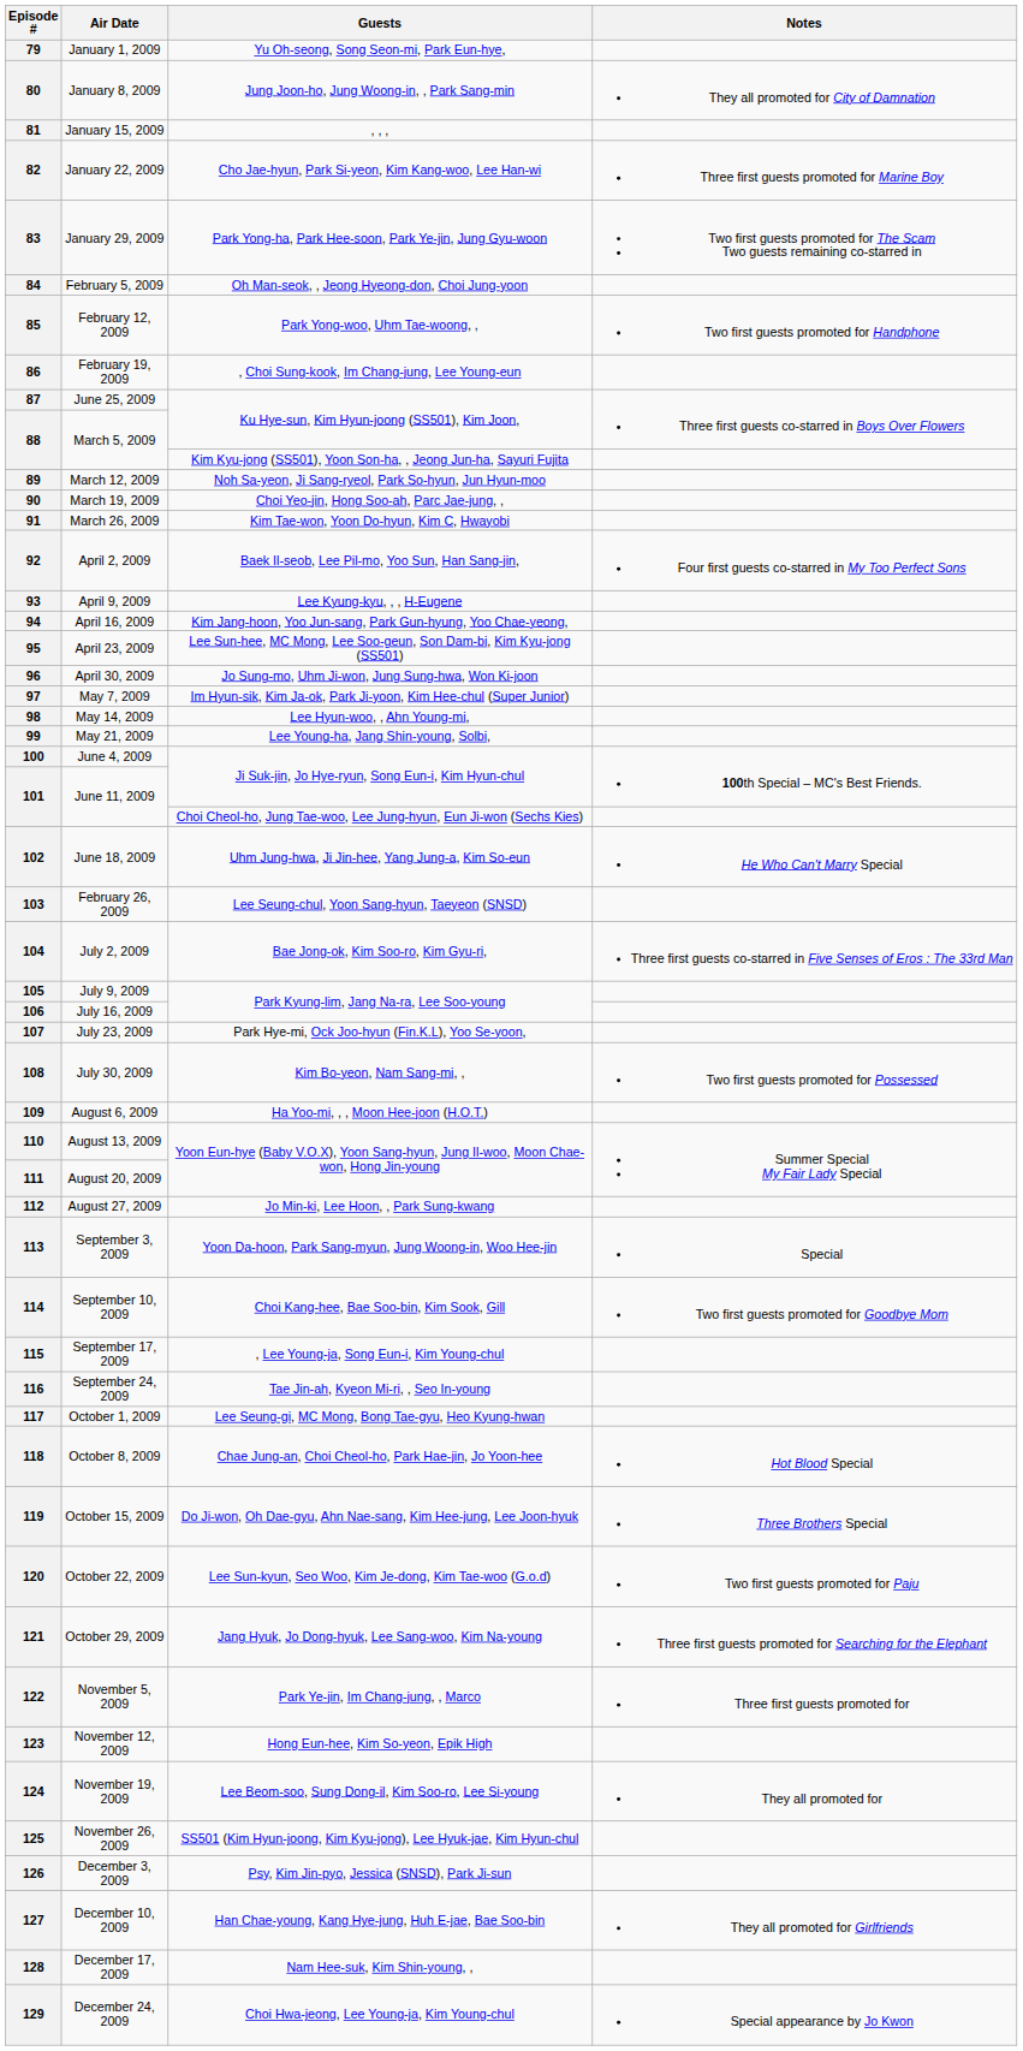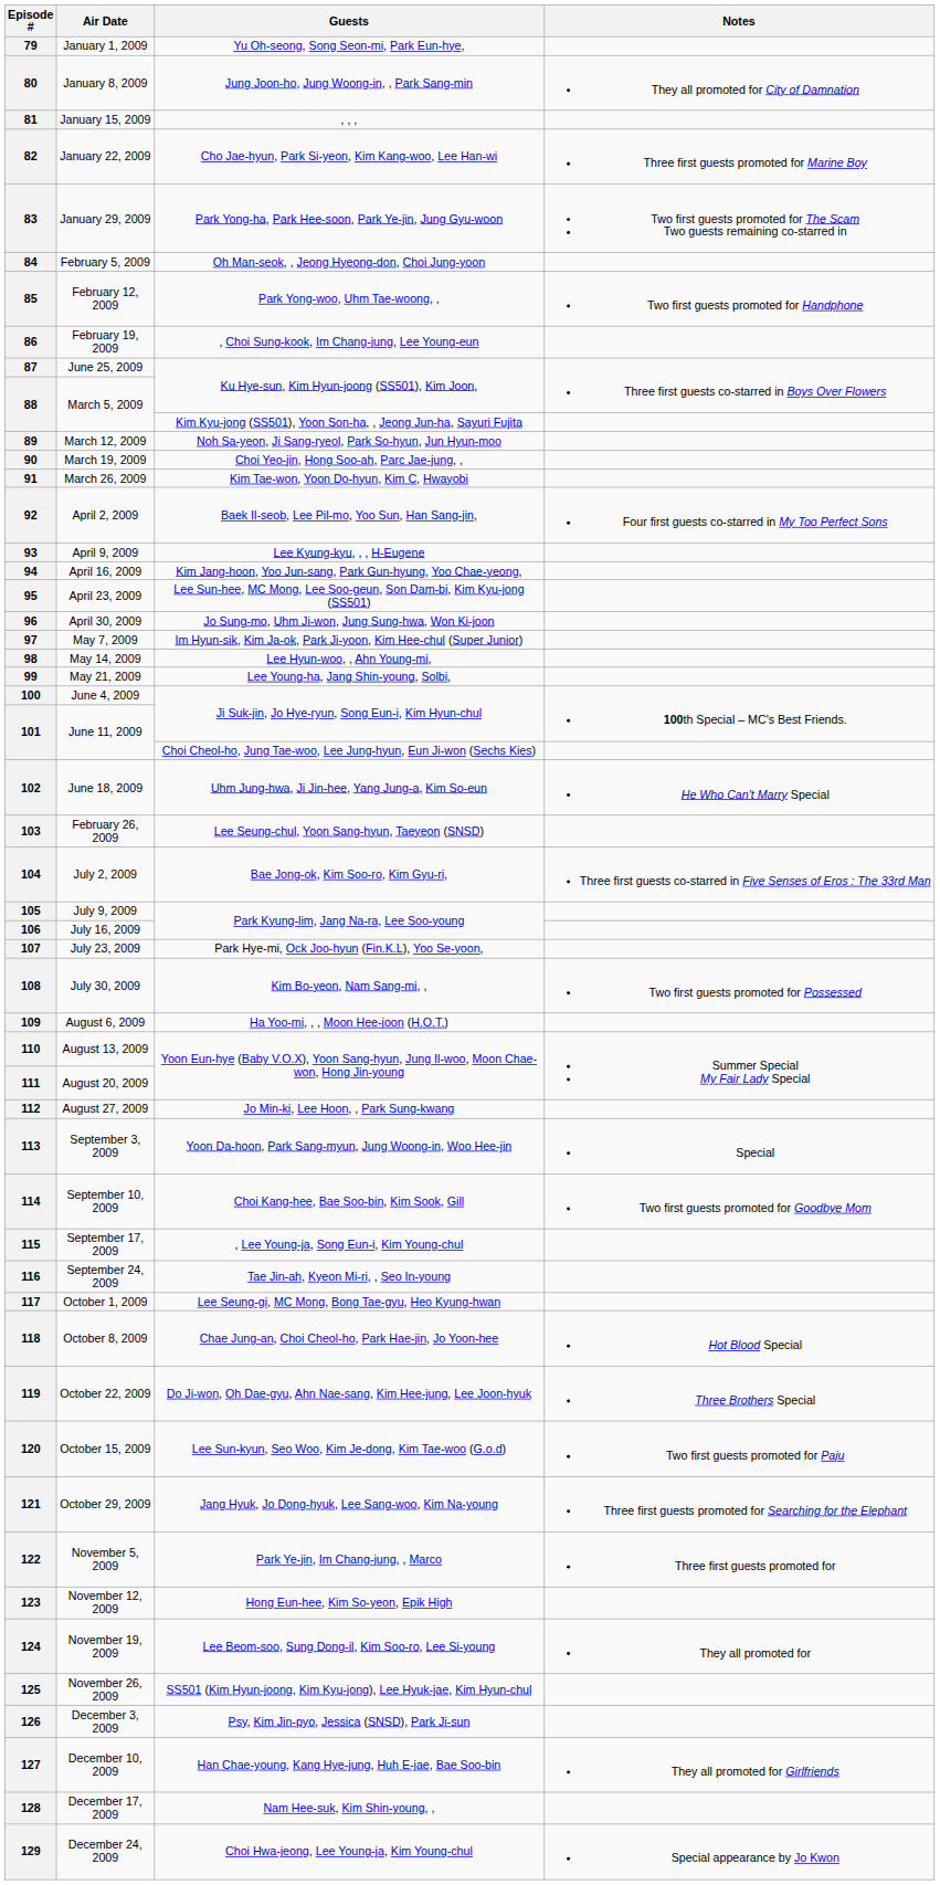 <table class="wikitable" style="text-align:center; font-size:90%; width:90%;">
 <tr>
 <th width="1%">Episode #</th>
 <th width="10%">Air Date</th>
 <th width="40%">Guests</th>
 <th width="40%">Notes</th>
 </tr>
 <tr>
 <th>79</th>
 <td>January 1, 2009</td>
 <td><a href='#'>Yu Oh-seong</a>, <a href='#'>Song Seon-mi</a>, <a href='#'>Park Eun-hye</a>, </td>
 <td></td>
 </tr>
 <tr>
 <th>80</th>
 <td>January 8, 2009</td>
 <td><a href='#'>Jung Joon-ho</a>, <a href='#'>Jung Woong-in</a>, , <a href='#'>Park Sang-min</a></td>
 <td><br><ul><li>They all promoted for <em><a href='#'>City of Damnation</a></em></li></ul></td>
 </tr>
 <tr>
 <th>81</th>
 <td>January 15, 2009</td>
 <td>, , , </td>
 <td></td>
 </tr>
 <tr>
 <th>82</th>
 <td>January 22, 2009</td>
 <td><a href='#'>Cho Jae-hyun</a>, <a href='#'>Park Si-yeon</a>, <a href='#'>Kim Kang-woo</a>, <a href='#'>Lee Han-wi</a></td>
 <td><br><ul><li>Three first guests promoted for <em><a href='#'>Marine Boy</a></em></li></ul></td>
 </tr>
 <tr>
 <th>83</th>
 <td>January 29, 2009</td>
 <td><a href='#'>Park Yong-ha</a>, <a href='#'>Park Hee-soon</a>, <a href='#'>Park Ye-jin</a>, <a href='#'>Jung Gyu-woon</a></td>
 <td><br><ul><li>Two first guests promoted for <em><a href='#'>The Scam</a></em></li><li>Two guests remaining co-starred in <em></em></li></ul></td>
 </tr>
 <tr>
 <th>84</th>
 <td>February 5, 2009</td>
 <td><a href='#'>Oh Man-seok</a>, , <a href='#'>Jeong Hyeong-don</a>, <a href='#'>Choi Jung-yoon</a></td>
 <td></td>
 </tr>
 <tr>
 <th>85</th>
 <td>February 12, 2009</td>
 <td><a href='#'>Park Yong-woo</a>, <a href='#'>Uhm Tae-woong</a>, , </td>
 <td><br><ul><li>Two first guests promoted for <em><a href='#'>Handphone</a></em></li></ul></td>
 </tr>
 <tr>
 <th>86</th>
 <td>February 19, 2009</td>
 <td>, <a href='#'>Choi Sung-kook</a>, <a href='#'>Im Chang-jung</a>, <a href='#'>Lee Young-eun</a></td>
 <td></td>
 </tr>
 <tr>
 <th>87</th>
 <td>June 25, 2009</td>
 <td rowspan=2><a href='#'>Ku Hye-sun</a>, <a href='#'>Kim Hyun-joong</a> (<a href='#'>SS501</a>), <a href='#'>Kim Joon</a>, </td>
 <td rowspan=2><br><ul><li>Three first guests co-starred in <em><a href='#'>Boys Over Flowers</a></em></li></ul></td>
 </tr>
 <tr>
 <th rowspan=2>88</th>
 <td rowspan=2>March 5, 2009</td>
 </tr>
 <tr>
 <td><a href='#'>Kim Kyu-jong</a> (<a href='#'>SS501</a>), <a href='#'>Yoon Son-ha</a>, , <a href='#'>Jeong Jun-ha</a>, <a href='#'>Sayuri Fujita</a></td>
 <td></td>
 </tr>
 <tr>
 <th>89</th>
 <td>March 12, 2009</td>
 <td><a href='#'>Noh Sa-yeon</a>, <a href='#'>Ji Sang-ryeol</a>, <a href='#'>Park So-hyun</a>, <a href='#'>Jun Hyun-moo</a></td>
 <td></td>
 </tr>
 <tr>
 <th>90</th>
 <td>March 19, 2009</td>
 <td><a href='#'>Choi Yeo-jin</a>, <a href='#'>Hong Soo-ah</a>, <a href='#'>Parc Jae-jung</a>, , </td>
 <td></td>
 </tr>
 <tr>
 <th>91</th>
 <td>March 26, 2009</td>
 <td><a href='#'>Kim Tae-won</a>, <a href='#'>Yoon Do-hyun</a>, <a href='#'>Kim C</a>, <a href='#'>Hwayobi</a></td>
 <td></td>
 </tr>
 <tr>
 <th>92</th>
 <td>April 2, 2009</td>
 <td><a href='#'>Baek Il-seob</a>, <a href='#'>Lee Pil-mo</a>, <a href='#'>Yoo Sun</a>, <a href='#'>Han Sang-jin</a>, </td>
 <td><br><ul><li>Four first guests co-starred in <em><a href='#'>My Too Perfect Sons</a></em></li></ul></td>
 </tr>
 <tr>
 <th>93</th>
 <td>April 9, 2009</td>
 <td rowspan=2><a href='#'>Lee Kyung-kyu</a>, , , <a href='#'>H-Eugene</a></td>
 <td rowspan=2></td>
 </tr>
 <tr>
 <th rowspan=2>94</th>
 <td rowspan=2>April 16, 2009</td>
 </tr>
 <tr>
 <td><a href='#'>Kim Jang-hoon</a>, <a href='#'>Yoo Jun-sang</a>, <a href='#'>Park Gun-hyung</a>, <a href='#'>Yoo Chae-yeong</a>, </td>
 <td></td>
 </tr>
 <tr>
 <th>95</th>
 <td>April 23, 2009</td>
 <td><a href='#'>Lee Sun-hee</a>, <a href='#'>MC Mong</a>, <a href='#'>Lee Soo-geun</a>, <a href='#'>Son Dam-bi</a>, <a href='#'>Kim Kyu-jong</a> (<a href='#'>SS501</a>)</td>
 <td></td>
 </tr>
 <tr>
 <th>96</th>
 <td>April 30, 2009</td>
 <td><a href='#'>Jo Sung-mo</a>, <a href='#'>Uhm Ji-won</a>, <a href='#'>Jung Sung-hwa</a>, <a href='#'>Won Ki-joon</a></td>
 <td></td>
 </tr>
 <tr>
 <th>97</th>
 <td>May 7, 2009</td>
 <td><a href='#'>Im Hyun-sik</a>, <a href='#'>Kim Ja-ok</a>, <a href='#'>Park Ji-yoon</a>, <a href='#'>Kim Hee-chul</a> (<a href='#'>Super Junior</a>)</td>
 <td></td>
 </tr>
 <tr>
 <th>98</th>
 <td>May 14, 2009</td>
 <td rowspan=2><a href='#'>Lee Hyun-woo</a>, , <a href='#'>Ahn Young-mi</a>, </td>
 <td rowspan=2></td>
 </tr>
 <tr>
 <th rowspan=2>99</th>
 <td rowspan=2>May 21, 2009</td>
 </tr>
 <tr>
 <td><a href='#'>Lee Young-ha</a>, <a href='#'>Jang Shin-young</a>, <a href='#'>Solbi</a>, </td>
 <td></td>
 </tr>
 <tr>
 <th><strong>100</strong></th>
 <td>June 4, 2009</td>
 <td rowspan=2><a href='#'>Ji Suk-jin</a>, <a href='#'>Jo Hye-ryun</a>, <a href='#'>Song Eun-i</a>, <a href='#'>Kim Hyun-chul</a></td>
 <td rowspan=2><br><ul><li><strong>100</strong>th Special – MC's Best Friends.</li></ul></td>
 </tr>
 <tr>
 <th rowspan=2>101</th>
 <td rowspan=2>June 11, 2009</td>
 </tr>
 <tr>
 <td><a href='#'>Choi Cheol-ho</a>, <a href='#'>Jung Tae-woo</a>, <a href='#'>Lee Jung-hyun</a>, <a href='#'>Eun Ji-won</a> (<a href='#'>Sechs Kies</a>)</td>
 <td></td>
 </tr>
 <tr>
 <th>102</th>
 <td>June 18, 2009</td>
 <td><a href='#'>Uhm Jung-hwa</a>, <a href='#'>Ji Jin-hee</a>, <a href='#'>Yang Jung-a</a>, <a href='#'>Kim So-eun</a></td>
 <td><br><ul><li><em><a href='#'>He Who Can't Marry</a></em> Special</li></ul></td>
 </tr>
 <tr>
 <th>103</th>
 <td>February 26, 2009</td>
 <td><a href='#'>Lee Seung-chul</a>, <a href='#'>Yoon Sang-hyun</a>, <a href='#'>Taeyeon</a> (<a href='#'>SNSD</a>)</td>
 <td></td>
 </tr>
 <tr>
 <th>104</th>
 <td>July 2, 2009</td>
 <td><a href='#'>Bae Jong-ok</a>, <a href='#'>Kim Soo-ro</a>, <a href='#'>Kim Gyu-ri</a>, </td>
 <td><br><ul><li>Three first guests co-starred in <em><a href='#'>Five Senses of Eros : The 33rd Man</a></em></li></ul></td>
 </tr>
 <tr>
 <th>105</th>
 <td>July 9, 2009</td>
 <td rowspan=2><a href='#'>Park Kyung-lim</a>, <a href='#'>Jang Na-ra</a>, <a href='#'>Lee Soo-young</a></td>
 <td></td>
 </tr>
 <tr>
 <th>106</th>
 <td>July 16, 2009</td>
 <td></td>
 </tr>
 <tr>
 <th>107</th>
 <td>July 23, 2009</td>
 <td>Park Hye-mi, <a href='#'>Ock Joo-hyun</a> (<a href='#'>Fin.K.L</a>), <a href='#'>Yoo Se-yoon</a>, </td>
 <td></td>
 </tr>
 <tr>
 <th>108</th>
 <td>July 30, 2009</td>
 <td><a href='#'>Kim Bo-yeon</a>, <a href='#'>Nam Sang-mi</a>, , </td>
 <td><br><ul><li>Two first guests promoted for <em><a href='#'>Possessed</a></em></li></ul></td>
 </tr>
 <tr>
 <th>109</th>
 <td>August 6, 2009</td>
 <td><a href='#'>Ha Yoo-mi</a>, , , <a href='#'>Moon Hee-joon</a> (<a href='#'>H.O.T.</a>)</td>
 <td></td>
 </tr>
 <tr>
 <th>110</th>
 <td>August 13, 2009</td>
 <td rowspan=2><a href='#'>Yoon Eun-hye</a> (<a href='#'>Baby V.O.X</a>), <a href='#'>Yoon Sang-hyun</a>, <a href='#'>Jung Il-woo</a>, <a href='#'>Moon Chae-won</a>, <a href='#'>Hong Jin-young</a></td>
 <td rowspan=2><br><ul><li>Summer Special</li><li><em><a href='#'>My Fair Lady</a></em> Special</li></ul></td>
 </tr>
 <tr>
 <th>111</th>
 <td>August 20, 2009</td>
 </tr>
 <tr>
 <th>112</th>
 <td>August 27, 2009</td>
 <td><a href='#'>Jo Min-ki</a>, <a href='#'>Lee Hoon</a>, , <a href='#'>Park Sung-kwang</a></td>
 <td></td>
 </tr>
 <tr>
 <th>113</th>
 <td>September 3, 2009</td>
 <td><a href='#'>Yoon Da-hoon</a>, <a href='#'>Park Sang-myun</a>, <a href='#'>Jung Woong-in</a>, <a href='#'>Woo Hee-jin</a></td>
 <td><br><ul><li><em></em> Special</li></ul></td>
 </tr>
 <tr>
 <th>114</th>
 <td>September 10, 2009</td>
 <td><a href='#'>Choi Kang-hee</a>, <a href='#'>Bae Soo-bin</a>, <a href='#'>Kim Sook</a>, <a href='#'>Gill</a></td>
 <td><br><ul><li>Two first guests promoted for <em><a href='#'>Goodbye Mom</a></em></li></ul></td>
 </tr>
 <tr>
 <th>115</th>
 <td>September 17, 2009</td>
 <td>, <a href='#'>Lee Young-ja</a>, <a href='#'>Song Eun-i</a>, <a href='#'>Kim Young-chul</a></td>
 <td></td>
 </tr>
 <tr>
 <th>116</th>
 <td>September 24, 2009</td>
 <td><a href='#'>Tae Jin-ah</a>, <a href='#'>Kyeon Mi-ri</a>, , <a href='#'>Seo In-young</a></td>
 <td></td>
 </tr>
 <tr>
 <th>117</th>
 <td>October 1, 2009</td>
 <td><a href='#'>Lee Seung-gi</a>, <a href='#'>MC Mong</a>, <a href='#'>Bong Tae-gyu</a>, <a href='#'>Heo Kyung-hwan</a></td>
 <td></td>
 </tr>
 <tr>
 <th>118</th>
 <td>October 8, 2009</td>
 <td><a href='#'>Chae Jung-an</a>, <a href='#'>Choi Cheol-ho</a>, <a href='#'>Park Hae-jin</a>, <a href='#'>Jo Yoon-hee</a></td>
 <td><br><ul><li><em><a href='#'>Hot Blood</a></em> Special</li></ul></td>
 </tr>
 <tr>
 <th>119</th>
-<td>October 15, 2009</td>
+<td>October 22, 2009</td>
 <td><a href='#'>Do Ji-won</a>, <a href='#'>Oh Dae-gyu</a>, <a href='#'>Ahn Nae-sang</a>, <a href='#'>Kim Hee-jung</a>, <a href='#'>Lee Joon-hyuk</a></td>
 <td><br><ul><li><em><a href='#'>Three Brothers</a></em> Special</li></ul></td>
 </tr>
 <tr>
 <th>120</th>
-<td>October 22, 2009</td>
+<td>October 15, 2009</td>
 <td><a href='#'>Lee Sun-kyun</a>, <a href='#'>Seo Woo</a>, <a href='#'>Kim Je-dong</a>, <a href='#'>Kim Tae-woo</a> (<a href='#'>G.o.d</a>)</td>
 <td><br><ul><li>Two first guests promoted for <em><a href='#'>Paju</a></em></li></ul></td>
 </tr>
 <tr>
 <th>121</th>
 <td>October 29, 2009</td>
 <td><a href='#'>Jang Hyuk</a>, <a href='#'>Jo Dong-hyuk</a>, <a href='#'>Lee Sang-woo</a>, <a href='#'>Kim Na-young</a></td>
 <td><br><ul><li>Three first guests promoted for <em><a href='#'>Searching for the Elephant</a></em></li></ul></td>
 </tr>
 <tr>
 <th>122</th>
 <td>November 5, 2009</td>
 <td><a href='#'>Park Ye-jin</a>, <a href='#'>Im Chang-jung</a>, , <a href='#'>Marco</a></td>
 <td><br><ul><li>Three first guests promoted for <em></em></li></ul></td>
 </tr>
 <tr>
 <th>123</th>
 <td>November 12, 2009</td>
 <td><a href='#'>Hong Eun-hee</a>, <a href='#'>Kim So-yeon</a>, <a href='#'>Epik High</a></td>
 <td></td>
 </tr>
 <tr>
 <th>124</th>
 <td>November 19, 2009</td>
 <td><a href='#'>Lee Beom-soo</a>, <a href='#'>Sung Dong-il</a>, <a href='#'>Kim Soo-ro</a>, <a href='#'>Lee Si-young</a></td>
 <td><br><ul><li>They all promoted for <em></em></li></ul></td>
 </tr>
 <tr>
 <th>125</th>
 <td>November 26, 2009</td>
 <td><a href='#'>SS501</a> (<a href='#'>Kim Hyun-joong</a>, <a href='#'>Kim Kyu-jong</a>), <a href='#'>Lee Hyuk-jae</a>, <a href='#'>Kim Hyun-chul</a></td>
 <td></td>
 </tr>
 <tr>
 <th>126</th>
 <td>December 3, 2009</td>
 <td><a href='#'>Psy</a>, <a href='#'>Kim Jin-pyo</a>, <a href='#'>Jessica</a> (<a href='#'>SNSD</a>), <a href='#'>Park Ji-sun</a></td>
 <td></td>
 </tr>
 <tr>
 <th>127</th>
 <td>December 10, 2009</td>
 <td><a href='#'>Han Chae-young</a>, <a href='#'>Kang Hye-jung</a>, <a href='#'>Huh E-jae</a>, <a href='#'>Bae Soo-bin</a></td>
 <td><br><ul><li>They all promoted for <em><a href='#'>Girlfriends</a></em></li></ul></td>
 </tr>
 <tr>
 <th>128</th>
 <td>December 17, 2009</td>
 <td><a href='#'>Nam Hee-suk</a>, <a href='#'>Kim Shin-young</a>, , </td>
 <td></td>
 </tr>
 <tr>
 <th>129</th>
 <td>December 24, 2009</td>
 <td><a href='#'>Choi Hwa-jeong</a>, <a href='#'>Lee Young-ja</a>, <a href='#'>Kim Young-chul</a></td>
 <td><br><ul><li>Special appearance by <a href='#'>Jo Kwon</a></li></ul></td>
 </tr>
 </table>
